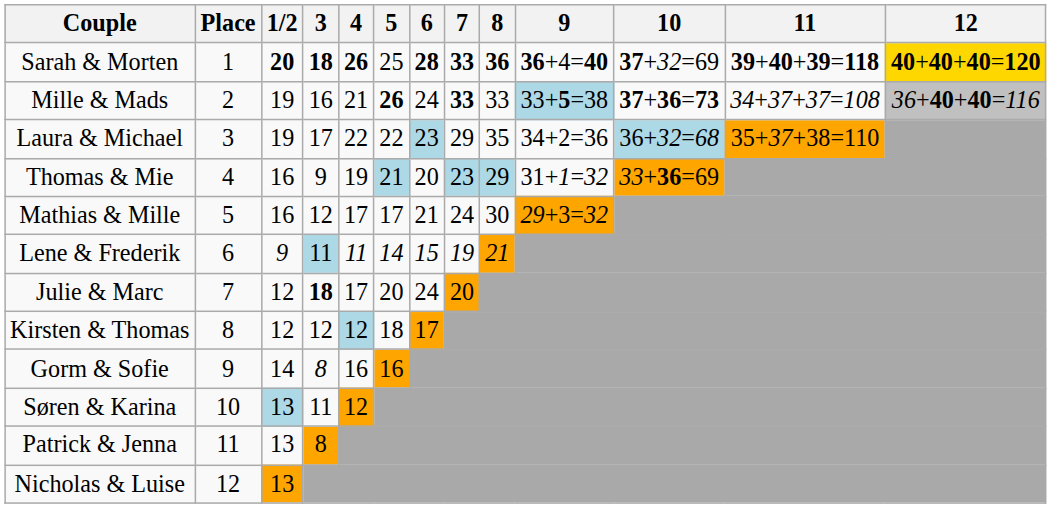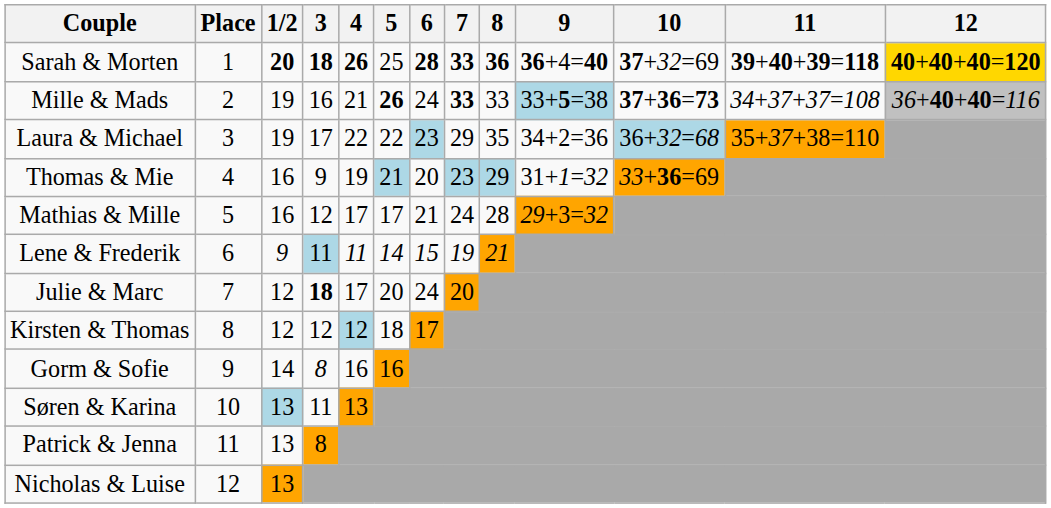 <table class="wikitable sortable" style="text-align:center;margin:auto;">
 <tr>
 <th>Couple</th>
 <th>Place</th>
 <th>1/2</th>
 <th>3</th>
 <th>4</th>
 <th>5</th>
 <th>6</th>
 <th>7</th>
 <th>8</th>
 <th>9</th>
 <th>10</th>
 <th>11</th>
 <th>12</th>
 </tr>
 <tr>
 <td>Sarah & Morten</td>
 <td>1</td>
 <td><span><strong>20</strong></span></td>
 <td><span><strong>18</strong></span></td>
 <td><span><strong>26</strong></span></td>
 <td>25</td>
 <td><span><strong>28</strong></span></td>
 <td><span><strong>33</strong></span></td>
 <td><span><strong>36</strong></span></td>
 <td><span><strong>36</strong></span>+4=<span><strong>40</strong></span></td>
 <td><span><strong>37</strong></span>+<span><em>32</em></span>=69</td>
 <td><span><strong>39</strong></span>+<span><strong>40</strong></span>+<span><strong>39</strong></span>=<span><strong>118</strong></span></td>
 <td style="background:gold;"><span><strong>40</strong></span>+<strong>40</strong>+<strong>40</strong>=<span><strong>120</strong></span></td>
 </tr>
 <tr>
 <td>Mille & Mads</td>
 <td>2</td>
 <td>19</td>
 <td>16</td>
 <td>21</td>
 <td><span><strong>26</strong></span></td>
 <td>24</td>
 <td><span><strong>33</strong></span></td>
 <td>33</td>
 <td style="background:lightblue;">33+<span><strong>5</strong></span>=38</td>
 <td><span><strong>37</strong></span>+<span><strong>36</strong></span>=<span><strong>73</strong></span></td>
 <td><span><em>34</em></span>+<span><em>37</em></span>+<span><em>37</em></span>=<span><em>108</em></span></td>
 <td style="background:silver;"><span><em>36</em></span>+<strong>40</strong>+<strong>40</strong>=<span><em>116</em></span></td>
 </tr>
 <tr>
 <td>Laura & Michael</td>
 <td>3</td>
 <td>19</td>
 <td>17</td>
 <td>22</td>
 <td>22</td>
 <td style="background:lightblue;">23</td>
 <td>29</td>
 <td>35</td>
 <td>34+2=36</td>
 <td style="background:lightblue;">36+<span><em>32</em></span>=<span><em>68</em></span></td>
 <td style="background:orange;">35+<span><em>37</em></span>+38=110</td>
 <td colspan="2" style="background:darkgray;"></td>
 </tr>
 <tr>
 <td>Thomas & Mie</td>
 <td>4</td>
 <td>16</td>
 <td>9</td>
 <td>19</td>
 <td style="background:lightblue;">21</td>
 <td>20</td>
 <td style="background:lightblue;">23</td>
 <td style="background:lightblue;">29</td>
 <td>31+<span><em>1</em></span>=<span><em>32</em></span></td>
 <td style="background:orange;"><span><em>33</em></span>+<span><strong>36</strong></span>=69</td>
 <td colspan="3" style="background:darkgray;"></td>
 </tr>
 <tr>
 <td>Mathias & Mille</td>
 <td>5</td>
 <td>16</td>
 <td>12</td>
 <td>17</td>
 <td>17</td>
 <td>21</td>
 <td>24</td>
-<td>30</td>
+<td>28</td>
 <td style="background:orange;"><span><em>29</em></span>+3=<span><em>32</em></span></td>
 <td colspan="4" style="background:darkgray;"></td>
 </tr>
 <tr>
 <td>Lene & Frederik</td>
 <td>6</td>
 <td><span><em>9</em></span></td>
 <td style="background:lightblue;">11</td>
 <td><span><em>11</em></span></td>
 <td><span><em>14</em></span></td>
 <td><span><em>15</em></span></td>
 <td><span><em>19</em></span></td>
 <td style="background:orange;"><span><em>21</em></span></td>
 <td colspan="5" style="background:darkgray;"></td>
 </tr>
 <tr>
 <td>Julie & Marc</td>
 <td>7</td>
 <td>12</td>
 <td><span><strong>18</strong></span></td>
 <td>17</td>
 <td>20</td>
 <td>24</td>
 <td style="background:orange;">20</td>
 <td colspan="5" style="background:darkgray;"></td>
 </tr>
 <tr>
 <td>Kirsten & Thomas</td>
 <td>8</td>
 <td>12</td>
 <td>12</td>
 <td style="background:lightblue;">12</td>
 <td>18</td>
 <td style="background:orange;">17</td>
 <td colspan="6" style="background:darkgray;"></td>
 </tr>
 <tr>
 <td>Gorm & Sofie</td>
 <td>9</td>
 <td>14</td>
 <td><span><em>8</em></span></td>
 <td>16</td>
 <td style="background:orange;">16</td>
 <td colspan="7" style="background:darkgray;"></td>
 </tr>
 <tr>
 <td>Søren & Karina</td>
 <td>10</td>
 <td style="background:lightblue;">13</td>
 <td>11</td>
-<td style="background:orange;">12</td>
+<td style="background:orange;">13</td>
 <td colspan="8" style="background:darkgray;"></td>
 </tr>
 <tr>
 <td>Patrick & Jenna</td>
 <td>11</td>
 <td>13</td>
 <td style="background:orange;">8</td>
 <td colspan="9" style="background:darkgray;"></td>
 </tr>
 <tr>
 <td>Nicholas & Luise</td>
 <td>12</td>
 <td style="background:orange;">13</td>
 <td colspan="10" style="background:darkgray;"></td>
 </tr>
 </table>
